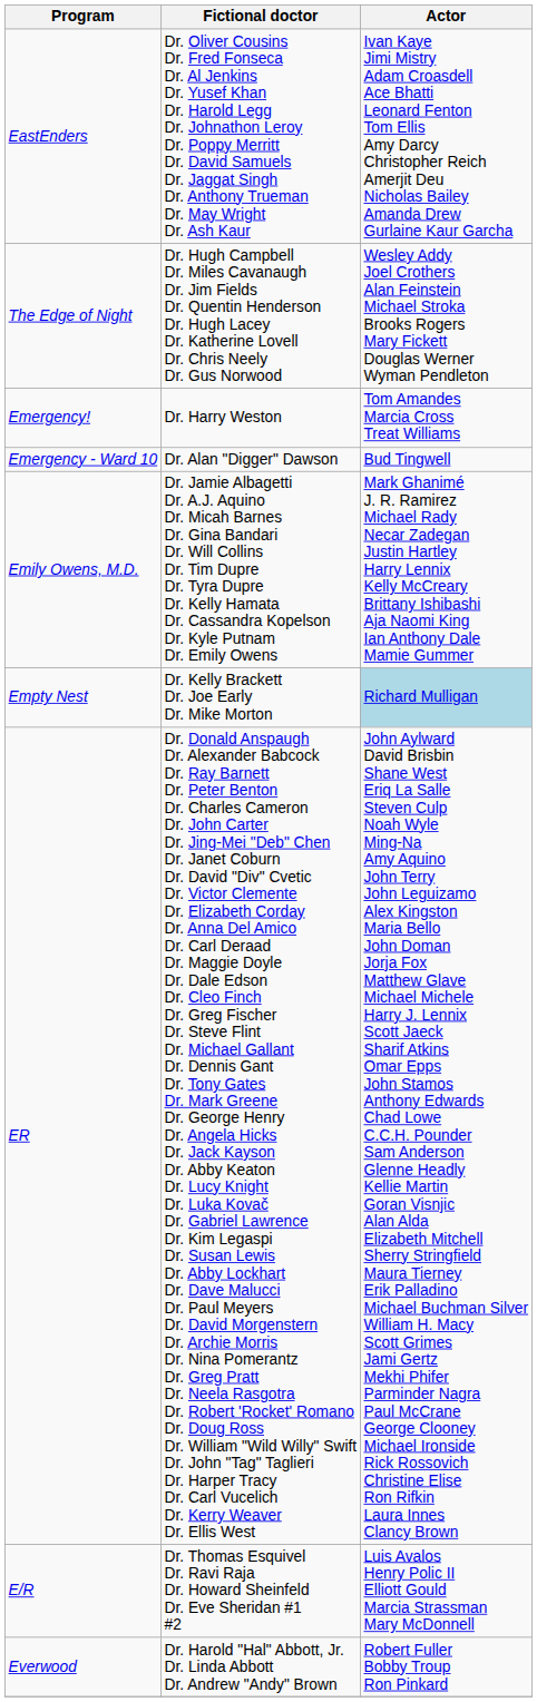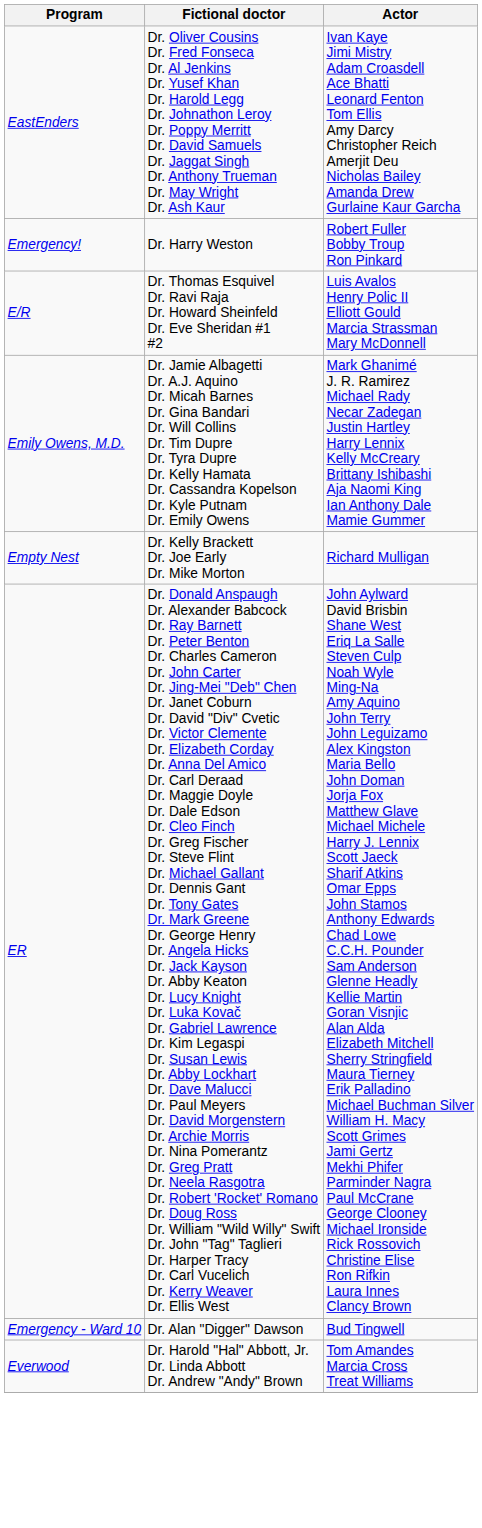 <table class="wikitable">
 <tr>
 <th>Program</th>
 <th>Fictional doctor</th>
 <th>Actor</th>
 </tr>
 <tr>
 <td><em><a href='#'>EastEnders</a></em></td>
 <td>Dr. <a href='#'>Oliver Cousins</a><br>Dr. <a href='#'>Fred Fonseca</a><br>Dr. <a href='#'>Al Jenkins</a><br>Dr. <a href='#'>Yusef Khan</a><br>Dr. <a href='#'>Harold Legg</a><br>Dr. <a href='#'>Johnathon Leroy</a><br>Dr. <a href='#'>Poppy Merritt</a><br>Dr. <a href='#'>David Samuels</a><br>Dr. <a href='#'>Jaggat Singh</a><br>Dr. <a href='#'>Anthony Trueman</a><br>Dr. <a href='#'>May Wright</a> <br> Dr. <a href='#'>Ash Kaur</a></td>
 <td><a href='#'>Ivan Kaye</a><br> <a href='#'>Jimi Mistry</a><br><a href='#'>Adam Croasdell</a><br><a href='#'>Ace Bhatti</a><br><a href='#'>Leonard Fenton</a><br><a href='#'>Tom Ellis</a><br>Amy Darcy<br>Christopher Reich<br>Amerjit Deu<br><a href='#'>Nicholas Bailey</a><br><a href='#'>Amanda Drew</a> <br> <a href='#'>Gurlaine Kaur Garcha</a></td>
 </tr>
 <tr>
-<td><em><a href='#'>The Edge of Night</a></em></td>
-<td>Dr. Hugh Campbell<br>Dr. Miles Cavanaugh<br>Dr. Jim Fields<br>Dr. Quentin Henderson<br>Dr. Hugh Lacey<br>Dr. Katherine Lovell<br>Dr. Chris Neely<br>Dr. Gus Norwood</td>
-<td><a href='#'>Wesley Addy</a><br><a href='#'>Joel Crothers</a><br><a href='#'>Alan Feinstein</a><br><a href='#'>Michael Stroka</a><br>Brooks Rogers<br><a href='#'>Mary Fickett</a><br>Douglas Werner<br>Wyman Pendleton</td>
+<td><em><a href='#'>Emergency!</a></em></td>
+<td>Dr. Harry Weston</td>
+<td><a href='#'>Robert Fuller</a><br><a href='#'>Bobby Troup</a><br><a href='#'>Ron Pinkard</a></td>
 </tr>
 <tr>
-<td><em><a href='#'>Emergency!</a></em></td>
-<td>Dr. Harry Weston</td>
-<td><a href='#'>Tom Amandes</a><br><a href='#'>Marcia Cross</a><br><a href='#'>Treat Williams</a></td>
-</tr>
-<tr>
-<td><em><a href='#'>Emergency - Ward 10</a></em></td>
-<td>Dr. Alan "Digger" Dawson</td>
-<td><a href='#'>Bud Tingwell</a></td>
+<td><em><a href='#'>E/R</a></em></td>
+<td>Dr. Thomas Esquivel<br>Dr. Ravi Raja<br>Dr. Howard Sheinfeld<br>Dr. Eve Sheridan #1<br>#2<br></td>
+<td><a href='#'>Luis Avalos</a><br><a href='#'>Henry Polic II</a><br><a href='#'>Elliott Gould</a><br><a href='#'>Marcia Strassman</a><br><a href='#'>Mary McDonnell</a></td>
 </tr>
 <tr>
 <td><em><a href='#'>Emily Owens, M.D.</a></em></td>
 <td>Dr. Jamie Albagetti<br>Dr. A.J. Aquino<br>Dr. Micah Barnes<br>Dr. Gina Bandari<br>Dr. Will Collins<br>Dr. Tim Dupre<br>Dr. Tyra Dupre<br>Dr. Kelly Hamata<br>Dr. Cassandra Kopelson<br>Dr. Kyle Putnam<br>Dr. Emily Owens</td>
 <td><a href='#'>Mark Ghanimé</a><br>J. R. Ramirez<br><a href='#'>Michael Rady</a><br><a href='#'>Necar Zadegan</a><br><a href='#'>Justin Hartley</a><br><a href='#'>Harry Lennix</a><br><a href='#'>Kelly McCreary</a><br><a href='#'>Brittany Ishibashi</a><br><a href='#'>Aja Naomi King</a><br><a href='#'>Ian Anthony Dale</a><br><a href='#'>Mamie Gummer</a></td>
 </tr>
 <tr>
 <td><em><a href='#'>Empty Nest</a></em></td>
 <td>Dr. Kelly Brackett<br>Dr. Joe Early<br>Dr. Mike Morton</td>
-<td style="background: lightblue;"><a href='#'>Richard Mulligan</a></td>
+<td><a href='#'>Richard Mulligan</a></td>
 </tr>
 <tr>
 <td><em><a href='#'>ER</a></em></td>
 <td>Dr. <a href='#'>Donald Anspaugh</a><br>Dr. Alexander Babcock<br>Dr. <a href='#'>Ray Barnett</a><br>Dr. <a href='#'>Peter Benton</a><br>Dr. Charles Cameron<br>Dr. <a href='#'>John Carter</a><br>Dr. <a href='#'>Jing-Mei "Deb" Chen</a><br>Dr. Janet Coburn<br>Dr. David "Div" Cvetic<br>Dr. <a href='#'>Victor Clemente</a><br>Dr. <a href='#'>Elizabeth Corday</a><br>Dr. <a href='#'>Anna Del Amico</a><br>Dr. Carl Deraad<br>Dr. Maggie Doyle<br>Dr. Dale Edson<br>Dr. <a href='#'>Cleo Finch</a><br>Dr. Greg Fischer<br>Dr. Steve Flint<br>Dr. <a href='#'>Michael Gallant</a><br>Dr. Dennis Gant<br>Dr. <a href='#'>Tony Gates</a><br><a href='#'>Dr. Mark Greene</a><br>Dr. George Henry<br>Dr. <a href='#'>Angela Hicks</a><br>Dr. <a href='#'>Jack Kayson</a><br>Dr. Abby Keaton<br>Dr. <a href='#'>Lucy Knight</a><br>Dr. <a href='#'>Luka Kovač</a><br>Dr. <a href='#'>Gabriel Lawrence</a><br>Dr. Kim Legaspi<br>Dr. <a href='#'>Susan Lewis</a><br>Dr. <a href='#'>Abby Lockhart</a><br>Dr. <a href='#'>Dave Malucci</a><br>Dr. Paul Meyers<br>Dr. <a href='#'>David Morgenstern</a><br>Dr. <a href='#'>Archie Morris</a><br>Dr. Nina Pomerantz<br>Dr. <a href='#'>Greg Pratt</a><br>Dr. <a href='#'>Neela Rasgotra</a><br>Dr. <a href='#'>Robert 'Rocket' Romano</a><br>Dr. <a href='#'>Doug Ross</a><br>Dr. William "Wild Willy" Swift<br>Dr. John "Tag" Taglieri<br>Dr. Harper Tracy<br>Dr. Carl Vucelich<br>Dr. <a href='#'>Kerry Weaver</a><br>Dr. Ellis West</td>
 <td><a href='#'>John Aylward</a><br>David Brisbin<br><a href='#'>Shane West</a><br><a href='#'>Eriq La Salle</a><br><a href='#'>Steven Culp</a><br><a href='#'>Noah Wyle</a><br><a href='#'>Ming-Na</a><br><a href='#'>Amy Aquino</a><br><a href='#'>John Terry</a><br><a href='#'>John Leguizamo</a><br><a href='#'>Alex Kingston</a><br><a href='#'>Maria Bello</a><br><a href='#'>John Doman</a><br><a href='#'>Jorja Fox</a><br><a href='#'>Matthew Glave</a><br><a href='#'>Michael Michele</a><br><a href='#'>Harry J. Lennix</a><br><a href='#'>Scott Jaeck</a><br><a href='#'>Sharif Atkins</a><br><a href='#'>Omar Epps</a><br><a href='#'>John Stamos</a><br><a href='#'>Anthony Edwards</a><br><a href='#'>Chad Lowe</a><br><a href='#'>C.C.H. Pounder</a><br><a href='#'>Sam Anderson</a><br><a href='#'>Glenne Headly</a><br><a href='#'>Kellie Martin</a><br><a href='#'>Goran Visnjic</a><br><a href='#'>Alan Alda</a><br><a href='#'>Elizabeth Mitchell</a><br><a href='#'>Sherry Stringfield</a><br><a href='#'>Maura Tierney</a><br><a href='#'>Erik Palladino</a><br><a href='#'>Michael Buchman Silver</a><br><a href='#'>William H. Macy</a><br><a href='#'>Scott Grimes</a><br><a href='#'>Jami Gertz</a><br><a href='#'>Mekhi Phifer</a><br><a href='#'>Parminder Nagra</a><br><a href='#'>Paul McCrane</a><br><a href='#'>George Clooney</a><br><a href='#'>Michael Ironside</a><br><a href='#'>Rick Rossovich</a><br><a href='#'>Christine Elise</a><br><a href='#'>Ron Rifkin</a><br><a href='#'>Laura Innes</a><br><a href='#'>Clancy Brown</a></td>
 </tr>
 <tr>
-<td><em><a href='#'>E/R</a></em></td>
-<td>Dr. Thomas Esquivel<br>Dr. Ravi Raja<br>Dr. Howard Sheinfeld<br>Dr. Eve Sheridan #1<br>#2<br></td>
-<td><a href='#'>Luis Avalos</a><br><a href='#'>Henry Polic II</a><br><a href='#'>Elliott Gould</a><br><a href='#'>Marcia Strassman</a><br><a href='#'>Mary McDonnell</a></td>
+<td><em><a href='#'>Emergency - Ward 10</a></em></td>
+<td>Dr. Alan "Digger" Dawson</td>
+<td><a href='#'>Bud Tingwell</a></td>
 </tr>
 <tr>
 <td><em><a href='#'>Everwood</a></em></td>
 <td>Dr. Harold "Hal" Abbott, Jr.<br>Dr. Linda Abbott<br>Dr. Andrew "Andy" Brown</td>
-<td><a href='#'>Robert Fuller</a><br><a href='#'>Bobby Troup</a><br><a href='#'>Ron Pinkard</a></td>
+<td><a href='#'>Tom Amandes</a><br><a href='#'>Marcia Cross</a><br><a href='#'>Treat Williams</a></td>
 </tr>
 <tr>
 </tr>
 </table>
